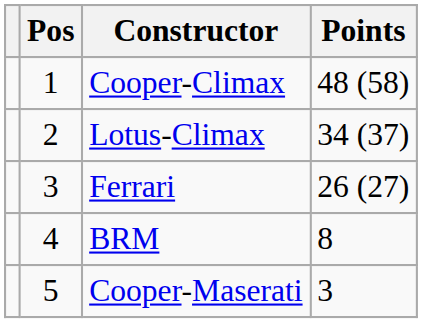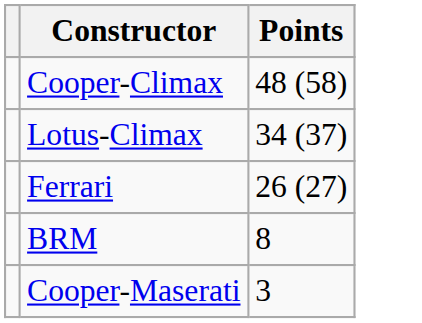 <table class="wikitable" style="font-size: 95%;">
 <tr>
 <th></th>
-<th>Pos</th>
 <th>Constructor</th>
 <th>Points</th>
 </tr>
 <tr>
 <td align="left"></td>
-<td align="center">1</td>
 <td> <a href='#'>Cooper</a>-<a href='#'>Climax</a></td>
 <td align="left">48 (58)</td>
 </tr>
 <tr>
 <td align="left"></td>
-<td align="center">2</td>
 <td> <a href='#'>Lotus</a>-<a href='#'>Climax</a></td>
 <td align="left">34 (37)</td>
 </tr>
 <tr>
 <td align="left"></td>
-<td align="center">3</td>
 <td> <a href='#'>Ferrari</a></td>
 <td align="left">26 (27)</td>
 </tr>
 <tr>
 <td align="left"></td>
-<td align="center">4</td>
 <td> <a href='#'>BRM</a></td>
 <td align="left">8</td>
 </tr>
 <tr>
 <td align="left"></td>
-<td align="center">5</td>
 <td> <a href='#'>Cooper</a>-<a href='#'>Maserati</a></td>
 <td align="left">3</td>
 </tr>
 </table>
